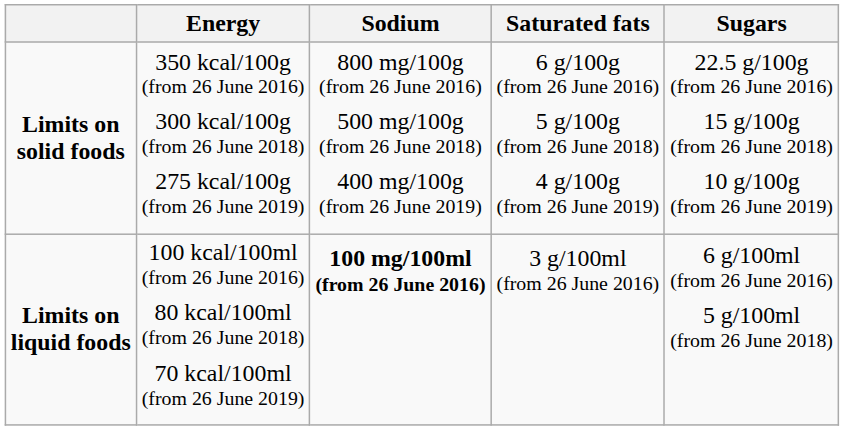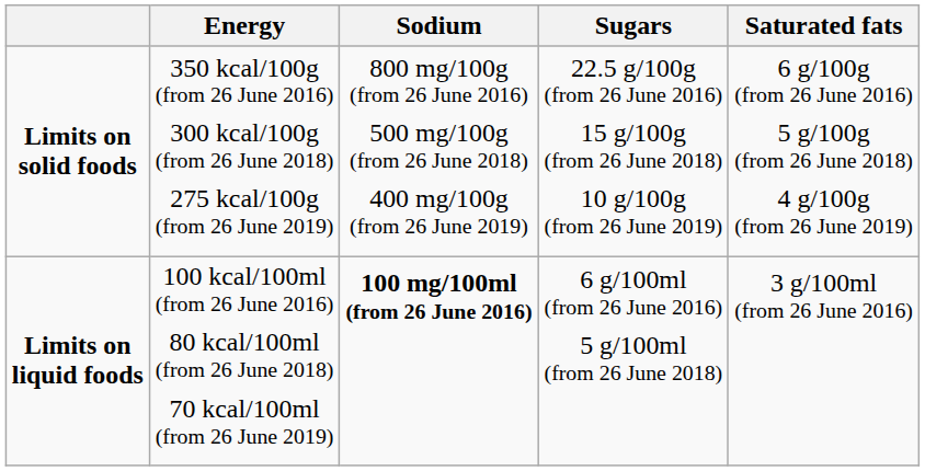 <table class="wikitable" style="text-align:center; margin:auto">
 <tr>
 <th></th>
 <th>Energy</th>
 <th>Sodium</th>
+<th>Sugars</th>
 <th>Saturated fats</th>
-<th>Sugars</th>
 </tr>
 <tr>
 <td><strong>Limits on<br>solid foods</strong></td>
 <td>350 kcal/100g<br><sup>(from 26 June 2016)</sup><br>300 kcal/100g<br><sup>(from 26 June 2018)</sup><br>275 kcal/100g<br><sup>(from 26 June 2019)</sup></td>
 <td>800 mg/100g<br><sup>(from 26 June 2016)</sup><br>500 mg/100g<br><sup>(from 26 June 2018)</sup><br>400 mg/100g<br><sup>(from 26 June 2019)</sup></td>
+<td>22.5 g/100g<br><sup>(from 26 June 2016)</sup><br>15 g/100g<br><sup>(from 26 June 2018)</sup><br>10 g/100g<br><sup>(from 26 June 2019)</sup></td>
 <td>6 g/100g<br><sup>(from 26 June 2016)</sup><br>5 g/100g<br><sup>(from 26 June 2018)</sup><br>4 g/100g<br><sup>(from 26 June 2019)</sup></td>
-<td>22.5 g/100g<br><sup>(from 26 June 2016)</sup><br>15 g/100g<br><sup>(from 26 June 2018)</sup><br>10 g/100g<br><sup>(from 26 June 2019)</sup></td>
 </tr>
 <tr>
 <td><strong>Limits on<br>liquid foods</strong></td>
 <td>100 kcal/100ml<br><sup>(from 26 June 2016)</sup><br>80 kcal/100ml<br><sup>(from 26 June 2018)</sup><br>70 kcal/100ml<br><sup>(from 26 June 2019)</sup></td>
 <td><strong>100 mg/100ml<br><sup>(from 26 June 2016)</sup><br><br><br><br><br></strong></td>
+<td>6 g/100ml<br><sup>(from 26 June 2016)</sup><br>5 g/100ml<br><sup>(from 26 June 2018)</sup><br><br><br></td>
 <td>3 g/100ml<br><sup>(from 26 June 2016)</sup><br><br><br><br><br></td>
-<td>6 g/100ml<br><sup>(from 26 June 2016)</sup><br>5 g/100ml<br><sup>(from 26 June 2018)</sup><br><br><br></td>
 </tr>
 </table>
